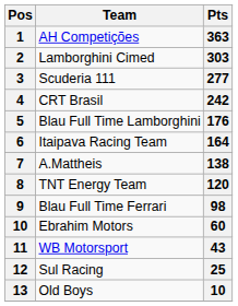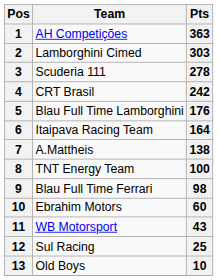 <table class="wikitable" style="font-size: 90%; text-align:center;">
 <tr>
 <th>Pos</th>
 <th>Team</th>
 <th>Pts</th>
 </tr>
 <tr>
 <th>1</th>
 <td align=left><a href='#'>AH Competições</a></td>
 <th>363</th>
 </tr>
 <tr>
 <th>2</th>
 <td align=left>Lamborghini Cimed</td>
 <th>303</th>
 </tr>
 <tr>
 <th>3</th>
 <td align=left>Scuderia 111</td>
-<th>277</th>
+<th>278</th>
 </tr>
 <tr>
 <th>4</th>
 <td align=left>CRT Brasil</td>
 <th>242</th>
 </tr>
 <tr>
 <th>5</th>
 <td align=left>Blau Full Time Lamborghini</td>
 <th>176</th>
 </tr>
 <tr>
 <th>6</th>
 <td align=left>Itaipava Racing Team</td>
 <th>164</th>
 </tr>
 <tr>
 <th>7</th>
 <td align=left>A.Mattheis</td>
 <th>138</th>
 </tr>
 <tr>
 <th>8</th>
 <td align=left>TNT Energy Team</td>
-<th>120</th>
+<th>100</th>
 </tr>
 <tr>
 <th>9</th>
 <td align=left>Blau Full Time Ferrari</td>
 <th>98</th>
 </tr>
 <tr>
 <th>10</th>
 <td align=left>Ebrahim Motors</td>
 <th>60</th>
 </tr>
 <tr>
 <th>11</th>
 <td align=left><a href='#'>WB Motorsport</a></td>
 <th>43</th>
 </tr>
 <tr>
 <th>12</th>
 <td align=left>Sul Racing</td>
 <th>25</th>
 </tr>
 <tr>
 <th>13</th>
 <td align=left>Old Boys</td>
 <th>10</th>
 </tr>
 <tr>
 </tr>
 </table>
